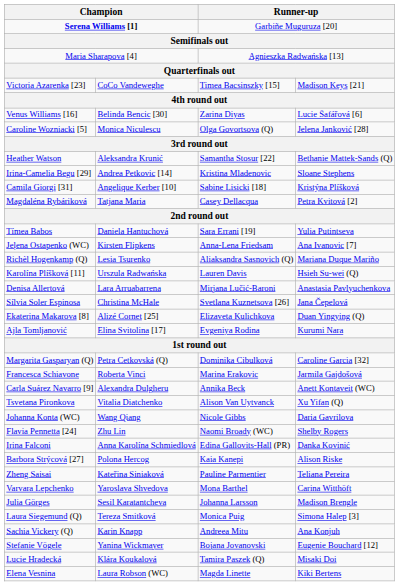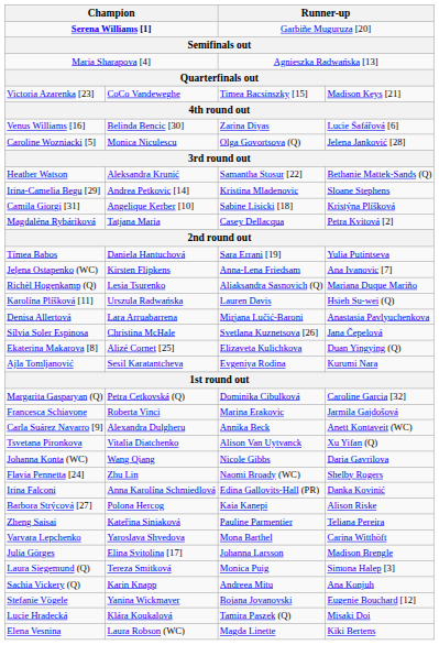 <table class="wikitable collapsible collapsed" style="font-size:90%">
 <tr style="font-size:110%">
 <th colspan="2"><strong>Champion</strong></th>
 <th colspan="2">Runner-up</th>
 </tr>
 <tr style="text-align:center;">
 <td colspan="2"><strong> <a href='#'>Serena Williams</a> [1]</strong></td>
 <td colspan="2"> <a href='#'>Garbiñe Muguruza</a> [20]</td>
 </tr>
 <tr style="font-size:110%">
 <th colspan="4">Semifinals out</th>
 </tr>
 <tr style="text-align:center;">
 <td colspan="2"> <a href='#'>Maria Sharapova</a> [4]</td>
 <td colspan="2"> <a href='#'>Agnieszka Radwańska</a> [13]</td>
 </tr>
 <tr style="font-size:110%">
 <th colspan="4">Quarterfinals out</th>
 </tr>
 <tr>
 <td> <a href='#'>Victoria Azarenka</a> [23]</td>
 <td> <a href='#'>CoCo Vandeweghe</a></td>
 <td> <a href='#'>Timea Bacsinszky</a> [15]</td>
 <td> <a href='#'>Madison Keys</a> [21]</td>
 </tr>
 <tr style="font-size:110%">
 <th colspan="4">4th round out</th>
 </tr>
 <tr>
 <td> <a href='#'>Venus Williams</a> [16]</td>
 <td> <a href='#'>Belinda Bencic</a> [30]</td>
 <td> <a href='#'>Zarina Diyas</a></td>
 <td> <a href='#'>Lucie Šafářová</a> [6]</td>
 </tr>
 <tr>
 <td> <a href='#'>Caroline Wozniacki</a> [5]</td>
 <td> <a href='#'>Monica Niculescu</a></td>
 <td> <a href='#'>Olga Govortsova</a> (Q)</td>
 <td> <a href='#'>Jelena Janković</a> [28]</td>
 </tr>
 <tr style="font-size:110%">
 <th colspan="4">3rd round out</th>
 </tr>
 <tr>
 <td> <a href='#'>Heather Watson</a></td>
 <td> <a href='#'>Aleksandra Krunić</a></td>
 <td> <a href='#'>Samantha Stosur</a> [22]</td>
 <td> <a href='#'>Bethanie Mattek-Sands</a> (Q)</td>
 </tr>
 <tr>
 <td> <a href='#'>Irina-Camelia Begu</a> [29]</td>
 <td> <a href='#'>Andrea Petkovic</a> [14]</td>
 <td> <a href='#'>Kristina Mladenovic</a></td>
 <td> <a href='#'>Sloane Stephens</a></td>
 </tr>
 <tr>
 <td> <a href='#'>Camila Giorgi</a> [31]</td>
 <td> <a href='#'>Angelique Kerber</a> [10]</td>
 <td> <a href='#'>Sabine Lisicki</a> [18]</td>
 <td> <a href='#'>Kristýna Plíšková</a></td>
 </tr>
 <tr>
 <td> <a href='#'>Magdaléna Rybáriková</a></td>
 <td> <a href='#'>Tatjana Maria</a></td>
 <td> <a href='#'>Casey Dellacqua</a></td>
 <td> <a href='#'>Petra Kvitová</a> [2]</td>
 </tr>
 <tr style="font-size:110%">
 <th colspan="4">2nd round out</th>
 </tr>
 <tr>
 <td> <a href='#'>Tímea Babos</a></td>
 <td> <a href='#'>Daniela Hantuchová</a></td>
 <td> <a href='#'>Sara Errani</a> [19]</td>
 <td> <a href='#'>Yulia Putintseva</a></td>
 </tr>
 <tr>
 <td> <a href='#'>Jeļena Ostapenko</a> (WC)</td>
 <td> <a href='#'>Kirsten Flipkens</a></td>
 <td> <a href='#'>Anna-Lena Friedsam</a></td>
 <td> <a href='#'>Ana Ivanovic</a> [7]</td>
 </tr>
 <tr>
 <td> <a href='#'>Richèl Hogenkamp</a> (Q)</td>
 <td> <a href='#'>Lesia Tsurenko</a></td>
 <td> <a href='#'>Aliaksandra Sasnovich</a> (Q)</td>
 <td> <a href='#'>Mariana Duque Mariño</a></td>
 </tr>
 <tr>
 <td> <a href='#'>Karolína Plíšková</a> [11]</td>
 <td> <a href='#'>Urszula Radwańska</a></td>
 <td> <a href='#'>Lauren Davis</a></td>
 <td> <a href='#'>Hsieh Su-wei</a> (Q)</td>
 </tr>
 <tr>
 <td> <a href='#'>Denisa Allertová</a></td>
 <td> <a href='#'>Lara Arruabarrena</a></td>
 <td> <a href='#'>Mirjana Lučić-Baroni</a></td>
 <td> <a href='#'>Anastasia Pavlyuchenkova</a></td>
 </tr>
 <tr>
 <td> <a href='#'>Sílvia Soler Espinosa</a></td>
 <td> <a href='#'>Christina McHale</a></td>
 <td> <a href='#'>Svetlana Kuznetsova</a> [26]</td>
 <td> <a href='#'>Jana Čepelová</a></td>
 </tr>
 <tr>
 <td> <a href='#'>Ekaterina Makarova</a> [8]</td>
 <td> <a href='#'>Alizé Cornet</a> [25]</td>
 <td> <a href='#'>Elizaveta Kulichkova</a></td>
 <td> <a href='#'>Duan Yingying</a> (Q)</td>
 </tr>
 <tr>
 <td> <a href='#'>Ajla Tomljanović</a></td>
-<td> <a href='#'>Elina Svitolina</a> [17]</td>
+<td> <a href='#'>Sesil Karatantcheva</a></td>
 <td> <a href='#'>Evgeniya Rodina</a></td>
 <td> <a href='#'>Kurumi Nara</a></td>
 </tr>
 <tr style="font-size:110%">
 <th colspan="4">1st round out</th>
 </tr>
 <tr>
 <td> <a href='#'>Margarita Gasparyan</a> (Q)</td>
 <td> <a href='#'>Petra Cetkovská</a> (Q)</td>
 <td> <a href='#'>Dominika Cibulková</a></td>
 <td> <a href='#'>Caroline Garcia</a> [32]</td>
 </tr>
 <tr>
 <td> <a href='#'>Francesca Schiavone</a></td>
 <td> <a href='#'>Roberta Vinci</a></td>
 <td> <a href='#'>Marina Erakovic</a></td>
 <td> <a href='#'>Jarmila Gajdošová</a></td>
 </tr>
 <tr>
 <td> <a href='#'>Carla Suárez Navarro</a> [9]</td>
 <td> <a href='#'>Alexandra Dulgheru</a></td>
 <td> <a href='#'>Annika Beck</a></td>
 <td> <a href='#'>Anett Kontaveit</a> (WC)</td>
 </tr>
 <tr>
 <td> <a href='#'>Tsvetana Pironkova</a></td>
 <td> <a href='#'>Vitalia Diatchenko</a></td>
 <td> <a href='#'>Alison Van Uytvanck</a></td>
 <td> <a href='#'>Xu Yifan</a> (Q)</td>
 </tr>
 <tr>
 <td> <a href='#'>Johanna Konta</a> (WC)</td>
 <td> <a href='#'>Wang Qiang</a></td>
 <td> <a href='#'>Nicole Gibbs</a></td>
 <td> <a href='#'>Daria Gavrilova</a></td>
 </tr>
 <tr>
 <td> <a href='#'>Flavia Pennetta</a> [24]</td>
 <td> <a href='#'>Zhu Lin</a></td>
 <td> <a href='#'>Naomi Broady</a> (WC)</td>
 <td> <a href='#'>Shelby Rogers</a></td>
 </tr>
 <tr>
 <td> <a href='#'>Irina Falconi</a></td>
 <td> <a href='#'>Anna Karolína Schmiedlová</a></td>
 <td> <a href='#'>Edina Gallovits-Hall</a> (PR)</td>
 <td> <a href='#'>Danka Kovinić</a></td>
 </tr>
 <tr>
 <td> <a href='#'>Barbora Strýcová</a> [27]</td>
 <td> <a href='#'>Polona Hercog</a></td>
 <td> <a href='#'>Kaia Kanepi</a></td>
 <td> <a href='#'>Alison Riske</a></td>
 </tr>
 <tr>
 <td> <a href='#'>Zheng Saisai</a></td>
 <td> <a href='#'>Kateřina Siniaková</a></td>
 <td> <a href='#'>Pauline Parmentier</a></td>
 <td> <a href='#'>Teliana Pereira</a></td>
 </tr>
 <tr>
 <td> <a href='#'>Varvara Lepchenko</a></td>
 <td> <a href='#'>Yaroslava Shvedova</a></td>
 <td> <a href='#'>Mona Barthel</a></td>
 <td> <a href='#'>Carina Witthöft</a></td>
 </tr>
 <tr>
 <td> <a href='#'>Julia Görges</a></td>
-<td> <a href='#'>Sesil Karatantcheva</a></td>
+<td> <a href='#'>Elina Svitolina</a> [17]</td>
 <td> <a href='#'>Johanna Larsson</a></td>
 <td> <a href='#'>Madison Brengle</a></td>
 </tr>
 <tr>
 <td> <a href='#'>Laura Siegemund</a> (Q)</td>
 <td> <a href='#'>Tereza Smitková</a></td>
 <td> <a href='#'>Monica Puig</a></td>
 <td> <a href='#'>Simona Halep</a> [3]</td>
 </tr>
 <tr>
 <td> <a href='#'>Sachia Vickery</a> (Q)</td>
 <td> <a href='#'>Karin Knapp</a></td>
 <td> <a href='#'>Andreea Mitu</a></td>
 <td> <a href='#'>Ana Konjuh</a></td>
 </tr>
 <tr>
 <td> <a href='#'>Stefanie Vögele</a></td>
 <td> <a href='#'>Yanina Wickmayer</a></td>
 <td> <a href='#'>Bojana Jovanovski</a></td>
 <td> <a href='#'>Eugenie Bouchard</a> [12]</td>
 </tr>
 <tr>
 <td> <a href='#'>Lucie Hradecká</a></td>
 <td> <a href='#'>Klára Koukalová</a></td>
 <td> <a href='#'>Tamira Paszek</a> (Q)</td>
 <td> <a href='#'>Misaki Doi</a></td>
 </tr>
 <tr>
 <td> <a href='#'>Elena Vesnina</a></td>
 <td> <a href='#'>Laura Robson</a> (WC)</td>
 <td> <a href='#'>Magda Linette</a></td>
 <td> <a href='#'>Kiki Bertens</a></td>
 </tr>
 </table>
